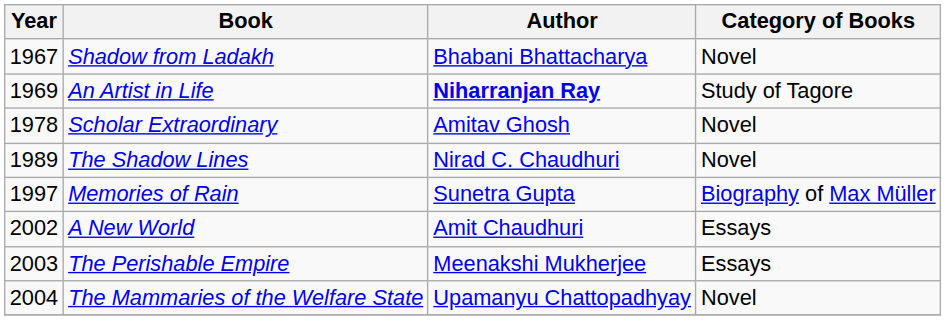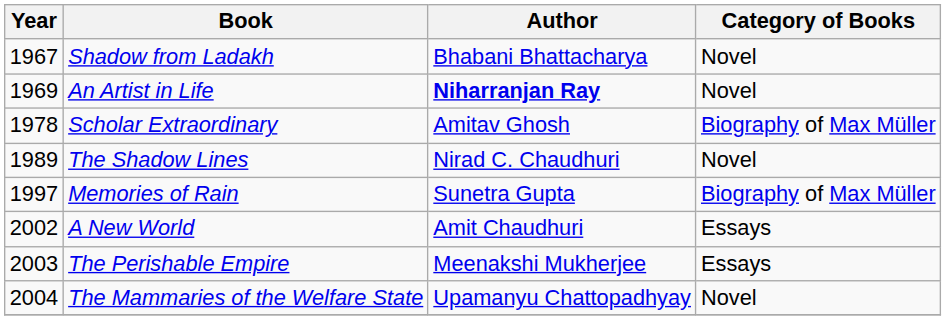 <table class="wikitable">
 <tr>
 <th>Year</th>
 <th>Book</th>
 <th>Author</th>
 <th>Category of Books</th>
 </tr>
 <tr>
 <td>1967</td>
 <td><em><a href='#'>Shadow from Ladakh</a></em></td>
 <td><a href='#'>Bhabani Bhattacharya</a></td>
 <td>Novel</td>
 </tr>
 <tr>
 <td>1969</td>
 <td><em><a href='#'>An Artist in Life</a></em></td>
 <td><strong><a href='#'>Niharranjan Ray</a></strong></td>
-<td>Study of Tagore</td>
+<td>Novel</td>
 </tr>
 <tr>
 <td>1978</td>
 <td><em><a href='#'>Scholar Extraordinary</a></em></td>
 <td><a href='#'>Amitav Ghosh</a></td>
-<td>Novel</td>
+<td><a href='#'>Biography</a> of <a href='#'>Max Müller</a></td>
 </tr>
 <tr>
 <td>1989</td>
 <td><em><a href='#'>The Shadow Lines</a></em></td>
 <td><a href='#'>Nirad C. Chaudhuri</a></td>
 <td>Novel</td>
 </tr>
 <tr>
 <td>1997</td>
 <td><em><a href='#'>Memories of Rain</a></em></td>
 <td><a href='#'>Sunetra Gupta</a></td>
 <td><a href='#'>Biography</a> of <a href='#'>Max Müller</a></td>
 </tr>
 <tr>
 <td>2002</td>
 <td><em><a href='#'>A New World</a></em></td>
 <td><a href='#'>Amit Chaudhuri</a></td>
 <td>Essays</td>
 </tr>
 <tr>
 <td>2003</td>
 <td><em><a href='#'>The Perishable Empire</a></em></td>
 <td><a href='#'>Meenakshi Mukherjee</a></td>
 <td>Essays</td>
 </tr>
 <tr>
 <td>2004</td>
 <td><em><a href='#'>The Mammaries of the Welfare State</a></em></td>
 <td><a href='#'>Upamanyu Chattopadhyay</a></td>
 <td>Novel</td>
 </tr>
 <tr>
 </tr>
 </table>
